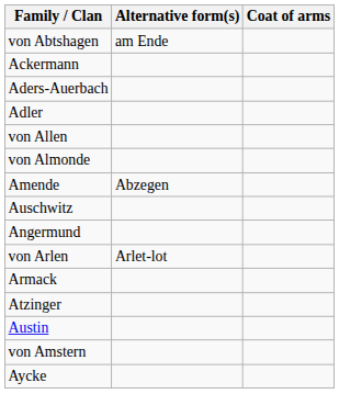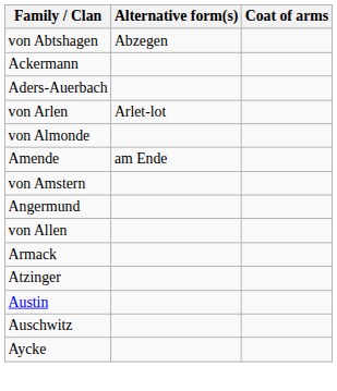 <table class="wikitable">
 <tr>
 <th>Family / Clan</th>
 <th>Alternative form(s)</th>
 <th>Coat of arms</th>
 </tr>
 <tr>
 <td>von Abtshagen</td>
-<td>am Ende</td>
+<td>Abzegen</td>
 <td></td>
 </tr>
 <tr>
 <td>Ackermann</td>
 <td></td>
 <td></td>
 </tr>
 <tr>
 <td>Aders-Auerbach</td>
 <td></td>
 <td></td>
 </tr>
 <tr>
-<td>Adler</td>
-<td></td>
-<td></td>
-</tr>
-<tr>
-<td>von Allen</td>
-<td></td>
+<td>von Arlen</td>
+<td>Arlet-lot</td>
 <td></td>
 </tr>
 <tr>
 <td>von Almonde</td>
 <td></td>
 <td></td>
 </tr>
 <tr>
 <td>Amende</td>
-<td>Abzegen</td>
+<td>am Ende</td>
 <td></td>
 </tr>
 <tr>
-<td>Auschwitz</td>
+<td>von Amstern</td>
 <td></td>
 <td></td>
 </tr>
 <tr>
 <td>Angermund</td>
 <td></td>
 <td></td>
 </tr>
 <tr>
-<td>von Arlen</td>
-<td>Arlet-lot</td>
+<td>von Allen</td>
+<td></td>
 <td></td>
 </tr>
 <tr>
 <td>Armack</td>
 <td></td>
 <td></td>
 </tr>
 <tr>
 <td>Atzinger</td>
 <td></td>
 <td></td>
 </tr>
 <tr>
 <td><a href='#'>Austin</a></td>
 <td></td>
 <td></td>
 </tr>
 <tr>
-<td>von Amstern</td>
+<td>Auschwitz</td>
 <td></td>
 <td></td>
 </tr>
 <tr>
 <td>Aycke</td>
 <td></td>
 <td></td>
 </tr>
 </table>
